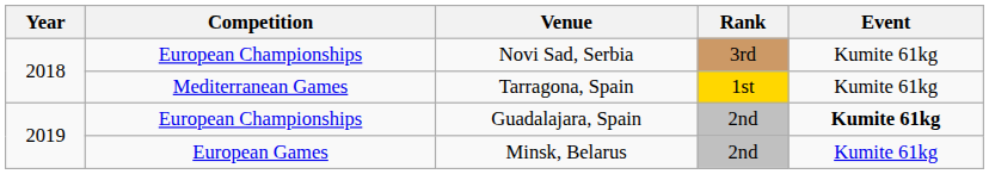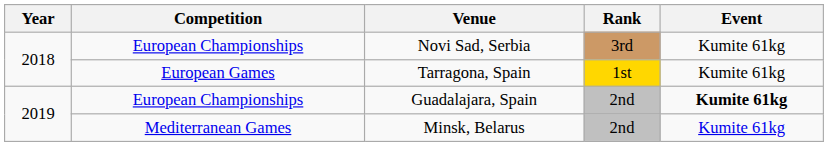 <table class="wikitable sortable" width=45% style="font-size:90%; text-align:center;">
 <tr>
 <th>Year</th>
 <th>Competition</th>
 <th>Venue</th>
 <th>Rank</th>
 <th>Event</th>
 </tr>
 <tr>
 <td rowspan=2>2018</td>
 <td><a href='#'>European Championships</a></td>
 <td>Novi Sad, Serbia</td>
 <td bgcolor="cc9966">3rd</td>
 <td>Kumite 61kg</td>
 </tr>
 <tr>
-<td><a href='#'>Mediterranean Games</a></td>
+<td><a href='#'>European Games</a></td>
 <td>Tarragona, Spain</td>
 <td bgcolor="gold">1st</td>
 <td>Kumite 61kg</td>
 </tr>
 <tr>
 <td rowspan=2>2019</td>
 <td><a href='#'>European Championships</a></td>
 <td>Guadalajara, Spain</td>
 <td bgcolor="silver">2nd</td>
 <td><strong>Kumite 61kg</strong></td>
 </tr>
 <tr>
-<td><a href='#'>European Games</a></td>
+<td><a href='#'>Mediterranean Games</a></td>
 <td>Minsk, Belarus</td>
 <td bgcolor="silver">2nd</td>
 <td><a href='#'>Kumite 61kg</a></td>
 </tr>
 </table>
